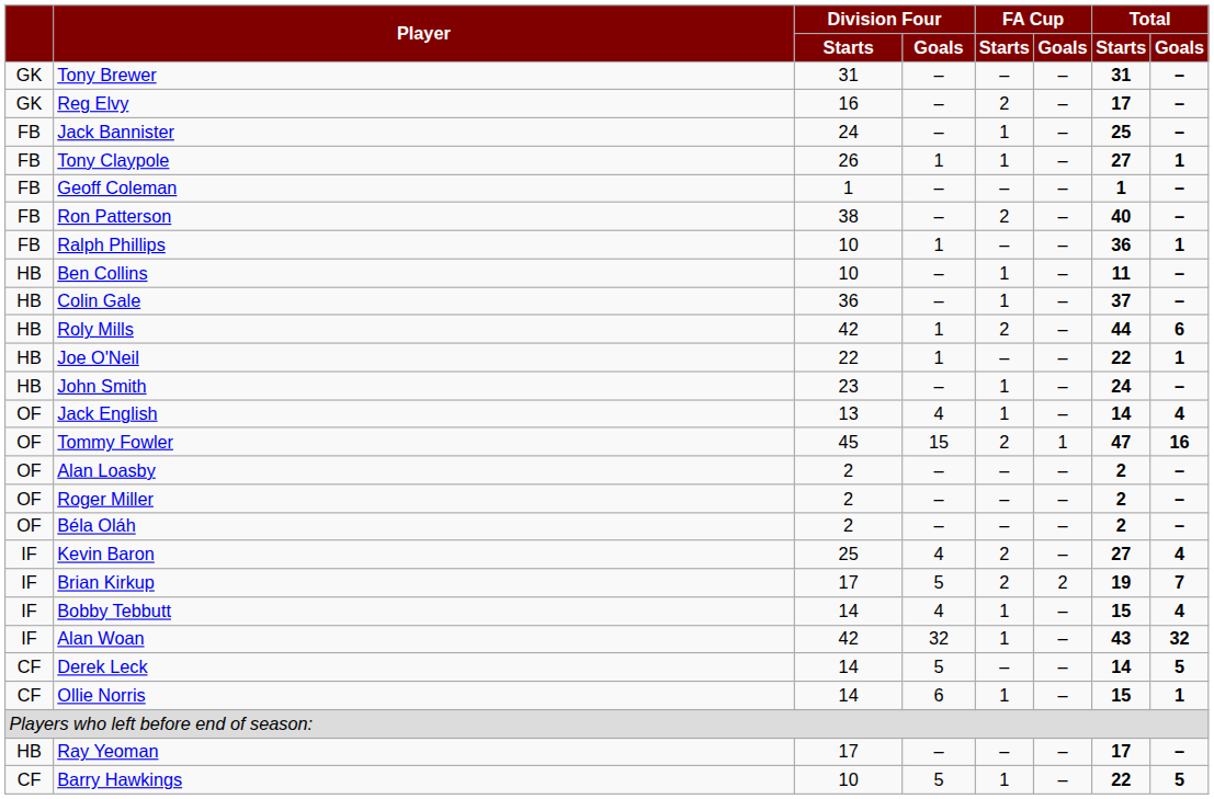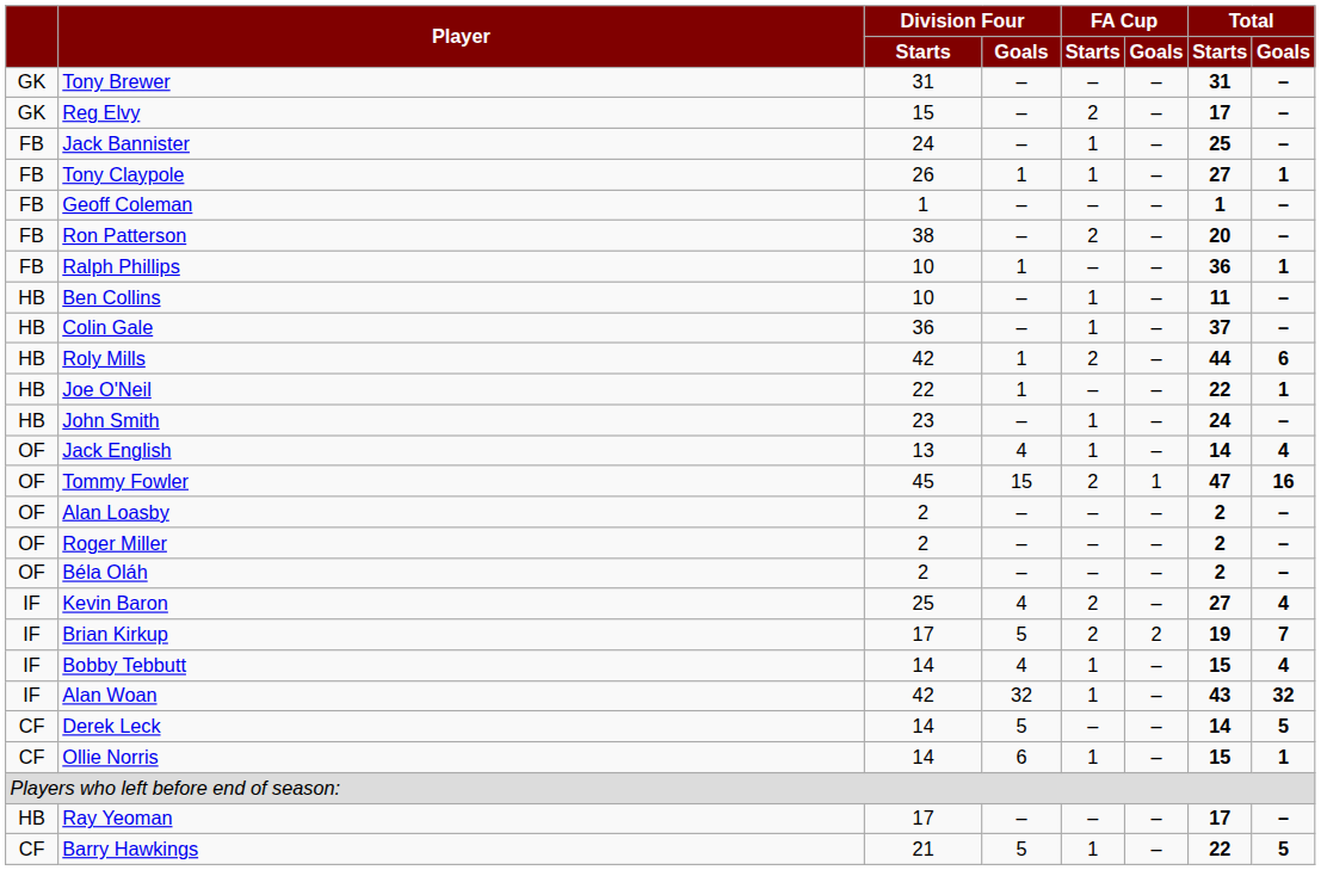 <table class="wikitable"  style="text-align:center; font-size:90%; width:49%;">
 <tr>
 <th rowspan="2" style="background:maroon; color:white;  width: 4%"></th>
 <th rowspan="2" style="background:maroon; color:white; ">Player</th>
 <th colspan="2" style="background:maroon; color:white; ">Division Four</th>
 <th colspan="2" style="background:maroon; color:white; ">FA Cup</th>
 <th colspan="2" style="background:maroon; color:white; ">Total</th>
 </tr>
 <tr>
 <th style="background:maroon; color:white;  width: 9%;">Starts</th>
 <th style="background:maroon; color:white;  width: 6%;">Goals</th>
 <th style="background:maroon; color:white;  width: 4%;">Starts</th>
 <th style="background:maroon; color:white;  width: 4%;">Goals</th>
 <th style="background:maroon; color:white;  width: 4%;">Starts</th>
 <th style="background:maroon; color:white;  width: 4%;">Goals</th>
 </tr>
 <tr>
 <td>GK</td>
 <td style="text-align:left;"><a href='#'>Tony Brewer</a></td>
 <td>31</td>
 <td>–</td>
 <td>–</td>
 <td>–</td>
 <td><strong>31</strong></td>
 <td><strong>–</strong></td>
 </tr>
 <tr>
 <td>GK</td>
 <td style="text-align:left;"><a href='#'>Reg Elvy</a></td>
-<td>16</td>
+<td>15</td>
 <td>–</td>
 <td>2</td>
 <td>–</td>
 <td><strong>17</strong></td>
 <td><strong>–</strong></td>
 </tr>
 <tr>
 <td>FB</td>
 <td style="text-align:left;"><a href='#'>Jack Bannister</a></td>
 <td>24</td>
 <td>–</td>
 <td>1</td>
 <td>–</td>
 <td><strong>25</strong></td>
 <td><strong>–</strong></td>
 </tr>
 <tr>
 <td>FB</td>
 <td style="text-align:left;"><a href='#'>Tony Claypole</a></td>
 <td>26</td>
 <td>1</td>
 <td>1</td>
 <td>–</td>
 <td><strong>27</strong></td>
 <td><strong>1</strong></td>
 </tr>
 <tr>
 <td>FB</td>
 <td style="text-align:left;"><a href='#'>Geoff Coleman</a></td>
 <td>1</td>
 <td>–</td>
 <td>–</td>
 <td>–</td>
 <td><strong>1</strong></td>
 <td><strong>–</strong></td>
 </tr>
 <tr>
 <td>FB</td>
 <td style="text-align:left;"><a href='#'>Ron Patterson</a></td>
 <td>38</td>
 <td>–</td>
 <td>2</td>
 <td>–</td>
-<td><strong>40</strong></td>
+<td><strong>20</strong></td>
 <td><strong>–</strong></td>
 </tr>
 <tr>
 <td>FB</td>
 <td style="text-align:left;"><a href='#'>Ralph Phillips</a></td>
 <td>10</td>
 <td>1</td>
 <td>–</td>
 <td>–</td>
 <td><strong>36</strong></td>
 <td><strong>1</strong></td>
 </tr>
 <tr>
 <td>HB</td>
 <td style="text-align:left;"><a href='#'>Ben Collins</a></td>
 <td>10</td>
 <td>–</td>
 <td>1</td>
 <td>–</td>
 <td><strong>11</strong></td>
 <td><strong>–</strong></td>
 </tr>
 <tr>
 <td>HB</td>
 <td style="text-align:left;"><a href='#'>Colin Gale</a></td>
 <td>36</td>
 <td>–</td>
 <td>1</td>
 <td>–</td>
 <td><strong>37</strong></td>
 <td><strong>–</strong></td>
 </tr>
 <tr>
 <td>HB</td>
 <td style="text-align:left;"><a href='#'>Roly Mills</a></td>
 <td>42</td>
 <td>1</td>
 <td>2</td>
 <td>–</td>
 <td><strong>44</strong></td>
 <td><strong>6</strong></td>
 </tr>
 <tr>
 <td>HB</td>
 <td style="text-align:left;"><a href='#'>Joe O'Neil</a></td>
 <td>22</td>
 <td>1</td>
 <td>–</td>
 <td>–</td>
 <td><strong>22</strong></td>
 <td><strong>1</strong></td>
 </tr>
 <tr>
 <td>HB</td>
 <td style="text-align:left;"><a href='#'>John Smith</a></td>
 <td>23</td>
 <td>–</td>
 <td>1</td>
 <td>–</td>
 <td><strong>24</strong></td>
 <td><strong>–</strong></td>
 </tr>
 <tr>
 <td>OF</td>
 <td style="text-align:left;"><a href='#'>Jack English</a></td>
 <td>13</td>
 <td>4</td>
 <td>1</td>
 <td>–</td>
 <td><strong>14</strong></td>
 <td><strong>4</strong></td>
 </tr>
 <tr>
 <td>OF</td>
 <td style="text-align:left;"><a href='#'>Tommy Fowler</a></td>
 <td>45</td>
 <td>15</td>
 <td>2</td>
 <td>1</td>
 <td><strong>47</strong></td>
 <td><strong>16</strong></td>
 </tr>
 <tr>
 <td>OF</td>
 <td style="text-align:left;"><a href='#'>Alan Loasby</a></td>
 <td>2</td>
 <td>–</td>
 <td>–</td>
 <td>–</td>
 <td><strong>2</strong></td>
 <td><strong>–</strong></td>
 </tr>
 <tr>
 <td>OF</td>
 <td style="text-align:left;"><a href='#'>Roger Miller</a></td>
 <td>2</td>
 <td>–</td>
 <td>–</td>
 <td>–</td>
 <td><strong>2</strong></td>
 <td><strong>–</strong></td>
 </tr>
 <tr>
 <td>OF</td>
 <td style="text-align:left;"><a href='#'>Béla Oláh</a></td>
 <td>2</td>
 <td>–</td>
 <td>–</td>
 <td>–</td>
 <td><strong>2</strong></td>
 <td><strong>–</strong></td>
 </tr>
 <tr>
 <td>IF</td>
 <td style="text-align:left;"><a href='#'>Kevin Baron</a></td>
 <td>25</td>
 <td>4</td>
 <td>2</td>
 <td>–</td>
 <td><strong>27</strong></td>
 <td><strong>4</strong></td>
 </tr>
 <tr>
 <td>IF</td>
 <td style="text-align:left;"><a href='#'>Brian Kirkup</a></td>
 <td>17</td>
 <td>5</td>
 <td>2</td>
 <td>2</td>
 <td><strong>19</strong></td>
 <td><strong>7</strong></td>
 </tr>
 <tr>
 <td>IF</td>
 <td style="text-align:left;"><a href='#'>Bobby Tebbutt</a></td>
 <td>14</td>
 <td>4</td>
 <td>1</td>
 <td>–</td>
 <td><strong>15</strong></td>
 <td><strong>4</strong></td>
 </tr>
 <tr>
 <td>IF</td>
 <td style="text-align:left;"><a href='#'>Alan Woan</a></td>
 <td>42</td>
 <td>32</td>
 <td>1</td>
 <td>–</td>
 <td><strong>43</strong></td>
 <td><strong>32</strong></td>
 </tr>
 <tr>
 <td>CF</td>
 <td style="text-align:left;"><a href='#'>Derek Leck</a></td>
 <td>14</td>
 <td>5</td>
 <td>–</td>
 <td>–</td>
 <td><strong>14</strong></td>
 <td><strong>5</strong></td>
 </tr>
 <tr>
 <td>CF</td>
 <td style="text-align:left;"><a href='#'>Ollie Norris</a></td>
 <td>14</td>
 <td>6</td>
 <td>1</td>
 <td>–</td>
 <td><strong>15</strong></td>
 <td><strong>1</strong></td>
 </tr>
 <tr>
 <td colspan="20" style="background:#dcdcdc; text-align:left;"><em>Players who left before end of season:</em></td>
 </tr>
 <tr>
 <td>HB</td>
 <td style="text-align:left;"><a href='#'>Ray Yeoman</a></td>
 <td>17</td>
 <td>–</td>
 <td>–</td>
 <td>–</td>
 <td><strong>17</strong></td>
 <td><strong>–</strong></td>
 </tr>
 <tr>
 <td>CF</td>
 <td style="text-align:left;"><a href='#'>Barry Hawkings</a></td>
-<td>10</td>
+<td>21</td>
 <td>5</td>
 <td>1</td>
 <td>–</td>
 <td><strong>22</strong></td>
 <td><strong>5</strong></td>
 </tr>
 </table>
